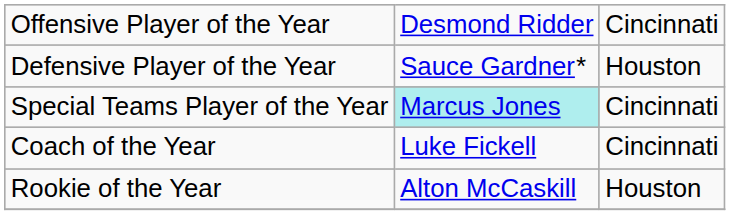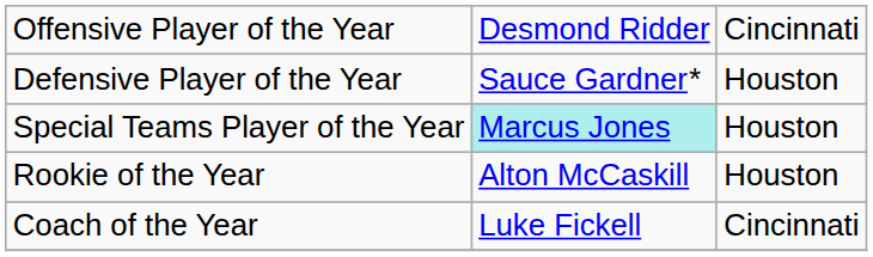 <table class="wikitable">
 <tr>
 <td>Offensive Player of the Year</td>
 <td><a href='#'>Desmond Ridder</a></td>
 <td>Cincinnati</td>
 </tr>
 <tr>
 <td>Defensive Player of the Year</td>
 <td><a href='#'>Sauce Gardner</a><em>*</em></td>
 <td>Houston</td>
 </tr>
 <tr>
 <td>Special Teams Player of the Year</td>
 <td style="background: paleturquoise;"><a href='#'>Marcus Jones</a></td>
-<td>Cincinnati</td>
+<td>Houston</td>
+</tr>
+<tr>
+<td>Rookie of the Year</td>
+<td><a href='#'>Alton McCaskill</a></td>
+<td>Houston</td>
 </tr>
 <tr>
 <td>Coach of the Year</td>
 <td><a href='#'>Luke Fickell</a></td>
 <td>Cincinnati</td>
 </tr>
 <tr>
-<td>Rookie of the Year</td>
-<td><a href='#'>Alton McCaskill</a></td>
-<td>Houston</td>
-</tr>
-<tr>
 </tr>
 </table>
